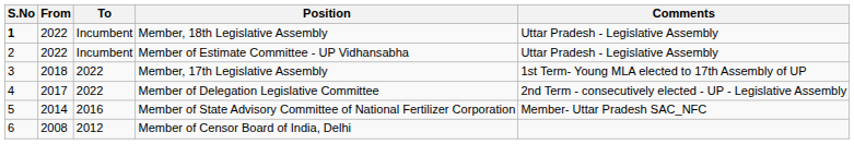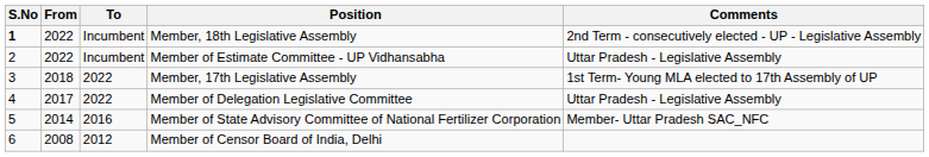 <table class="wikitable">
 <tr>
 <th>S.No</th>
 <th>From</th>
 <th>To</th>
 <th>Position</th>
 <th>Comments</th>
 </tr>
 <tr>
 <td><strong>1</strong></td>
 <td>2022</td>
 <td>Incumbent</td>
 <td>Member, 18th Legislative Assembly</td>
-<td>Uttar Pradesh - Legislative Assembly</td>
+<td>2nd Term - consecutively elected - UP - Legislative Assembly</td>
 </tr>
 <tr>
 <td>2</td>
 <td>2022</td>
 <td>Incumbent</td>
 <td>Member of Estimate Committee - UP Vidhansabha</td>
 <td>Uttar Pradesh - Legislative Assembly</td>
 </tr>
 <tr>
 <td>3</td>
 <td>2018</td>
 <td>2022</td>
 <td>Member, 17th Legislative Assembly</td>
 <td>1st Term- Young MLA elected to 17th Assembly of UP</td>
 </tr>
 <tr>
 <td>4</td>
 <td>2017</td>
 <td>2022</td>
 <td>Member of Delegation Legislative Committee</td>
-<td>2nd Term - consecutively elected - UP - Legislative Assembly</td>
+<td>Uttar Pradesh - Legislative Assembly</td>
 </tr>
 <tr>
 <td>5</td>
 <td>2014</td>
 <td>2016</td>
 <td>Member of State Advisory Committee of National Fertilizer Corporation</td>
 <td>Member- Uttar Pradesh SAC_NFC</td>
 </tr>
 <tr>
 <td>6</td>
 <td>2008</td>
 <td>2012</td>
 <td>Member of Censor Board of India, Delhi</td>
 </tr>
 </table>
